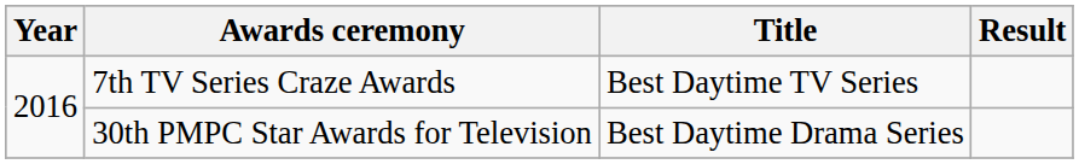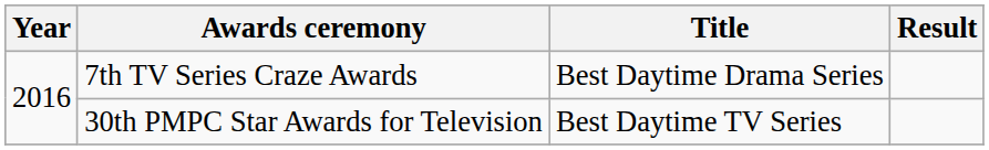 <table class="wikitable sortable">
 <tr>
 <th>Year</th>
 <th>Awards ceremony</th>
 <th>Title</th>
 <th>Result</th>
 </tr>
 <tr>
 <td rowspan="3">2016</td>
 <td>7th TV Series Craze Awards</td>
-<td>Best Daytime TV Series</td>
+<td>Best Daytime Drama Series</td>
 <td></td>
 </tr>
 <tr>
 <td>30th PMPC Star Awards for Television</td>
-<td>Best Daytime Drama Series</td>
+<td>Best Daytime TV Series</td>
 <td></td>
 </tr>
 </table>
